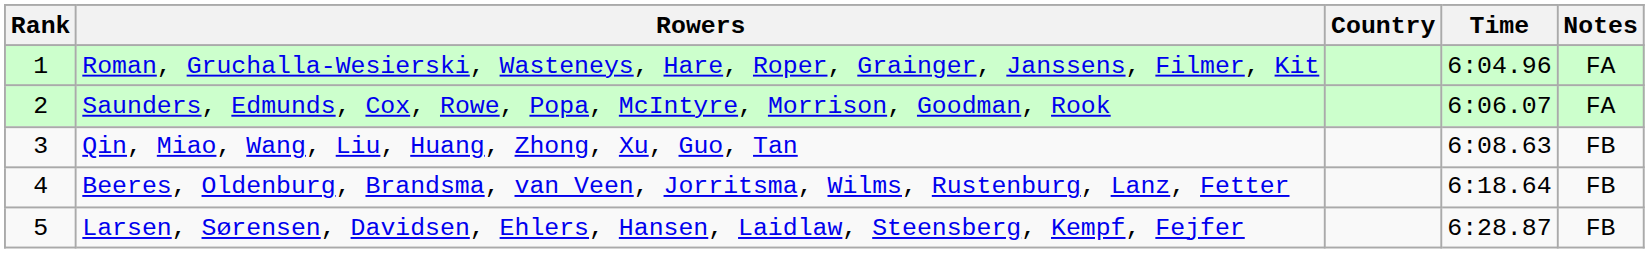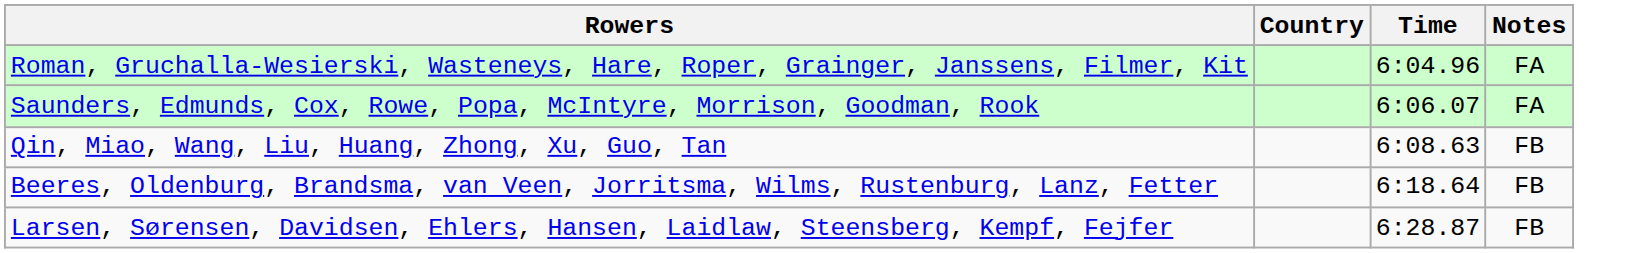 <table class="wikitable" style="text-align:center">
 <tr>
-<th>Rank</th>
 <th>Rowers</th>
 <th>Country</th>
 <th>Time</th>
 <th>Notes</th>
 </tr>
 <tr bgcolor=ccffcc>
-<td>1</td>
 <td align="left"><a href='#'>Roman</a>, <a href='#'>Gruchalla-Wesierski</a>, <a href='#'>Wasteneys</a>, <a href='#'>Hare</a>, <a href='#'>Roper</a>, <a href='#'>Grainger</a>, <a href='#'>Janssens</a>, <a href='#'>Filmer</a>, <a href='#'>Kit</a></td>
 <td align="left"></td>
 <td>6:04.96</td>
 <td>FA</td>
 </tr>
 <tr bgcolor=ccffcc>
-<td>2</td>
 <td align="left"><a href='#'>Saunders</a>, <a href='#'>Edmunds</a>, <a href='#'>Cox</a>, <a href='#'>Rowe</a>, <a href='#'>Popa</a>, <a href='#'>McIntyre</a>, <a href='#'>Morrison</a>, <a href='#'>Goodman</a>, <a href='#'>Rook</a></td>
 <td align="left"></td>
 <td>6:06.07</td>
 <td>FA</td>
 </tr>
 <tr>
-<td>3</td>
 <td align="left"><a href='#'>Qin</a>, <a href='#'>Miao</a>, <a href='#'>Wang</a>, <a href='#'>Liu</a>, <a href='#'>Huang</a>, <a href='#'>Zhong</a>, <a href='#'>Xu</a>, <a href='#'>Guo</a>, <a href='#'>Tan</a></td>
 <td align="left"></td>
 <td>6:08.63</td>
 <td>FB</td>
 </tr>
 <tr>
-<td>4</td>
 <td align="left"><a href='#'>Beeres</a>, <a href='#'>Oldenburg</a>, <a href='#'>Brandsma</a>, <a href='#'>van Veen</a>, <a href='#'>Jorritsma</a>, <a href='#'>Wilms</a>, <a href='#'>Rustenburg</a>, <a href='#'>Lanz</a>, <a href='#'>Fetter</a></td>
 <td align="left"></td>
 <td>6:18.64</td>
 <td>FB</td>
 </tr>
 <tr>
-<td>5</td>
 <td align="left"><a href='#'>Larsen</a>, <a href='#'>Sørensen</a>, <a href='#'>Davidsen</a>, <a href='#'>Ehlers</a>, <a href='#'>Hansen</a>, <a href='#'>Laidlaw</a>, <a href='#'>Steensberg</a>, <a href='#'>Kempf</a>, <a href='#'>Fejfer</a></td>
 <td align="left"></td>
 <td>6:28.87</td>
 <td>FB</td>
 </tr>
 </table>
